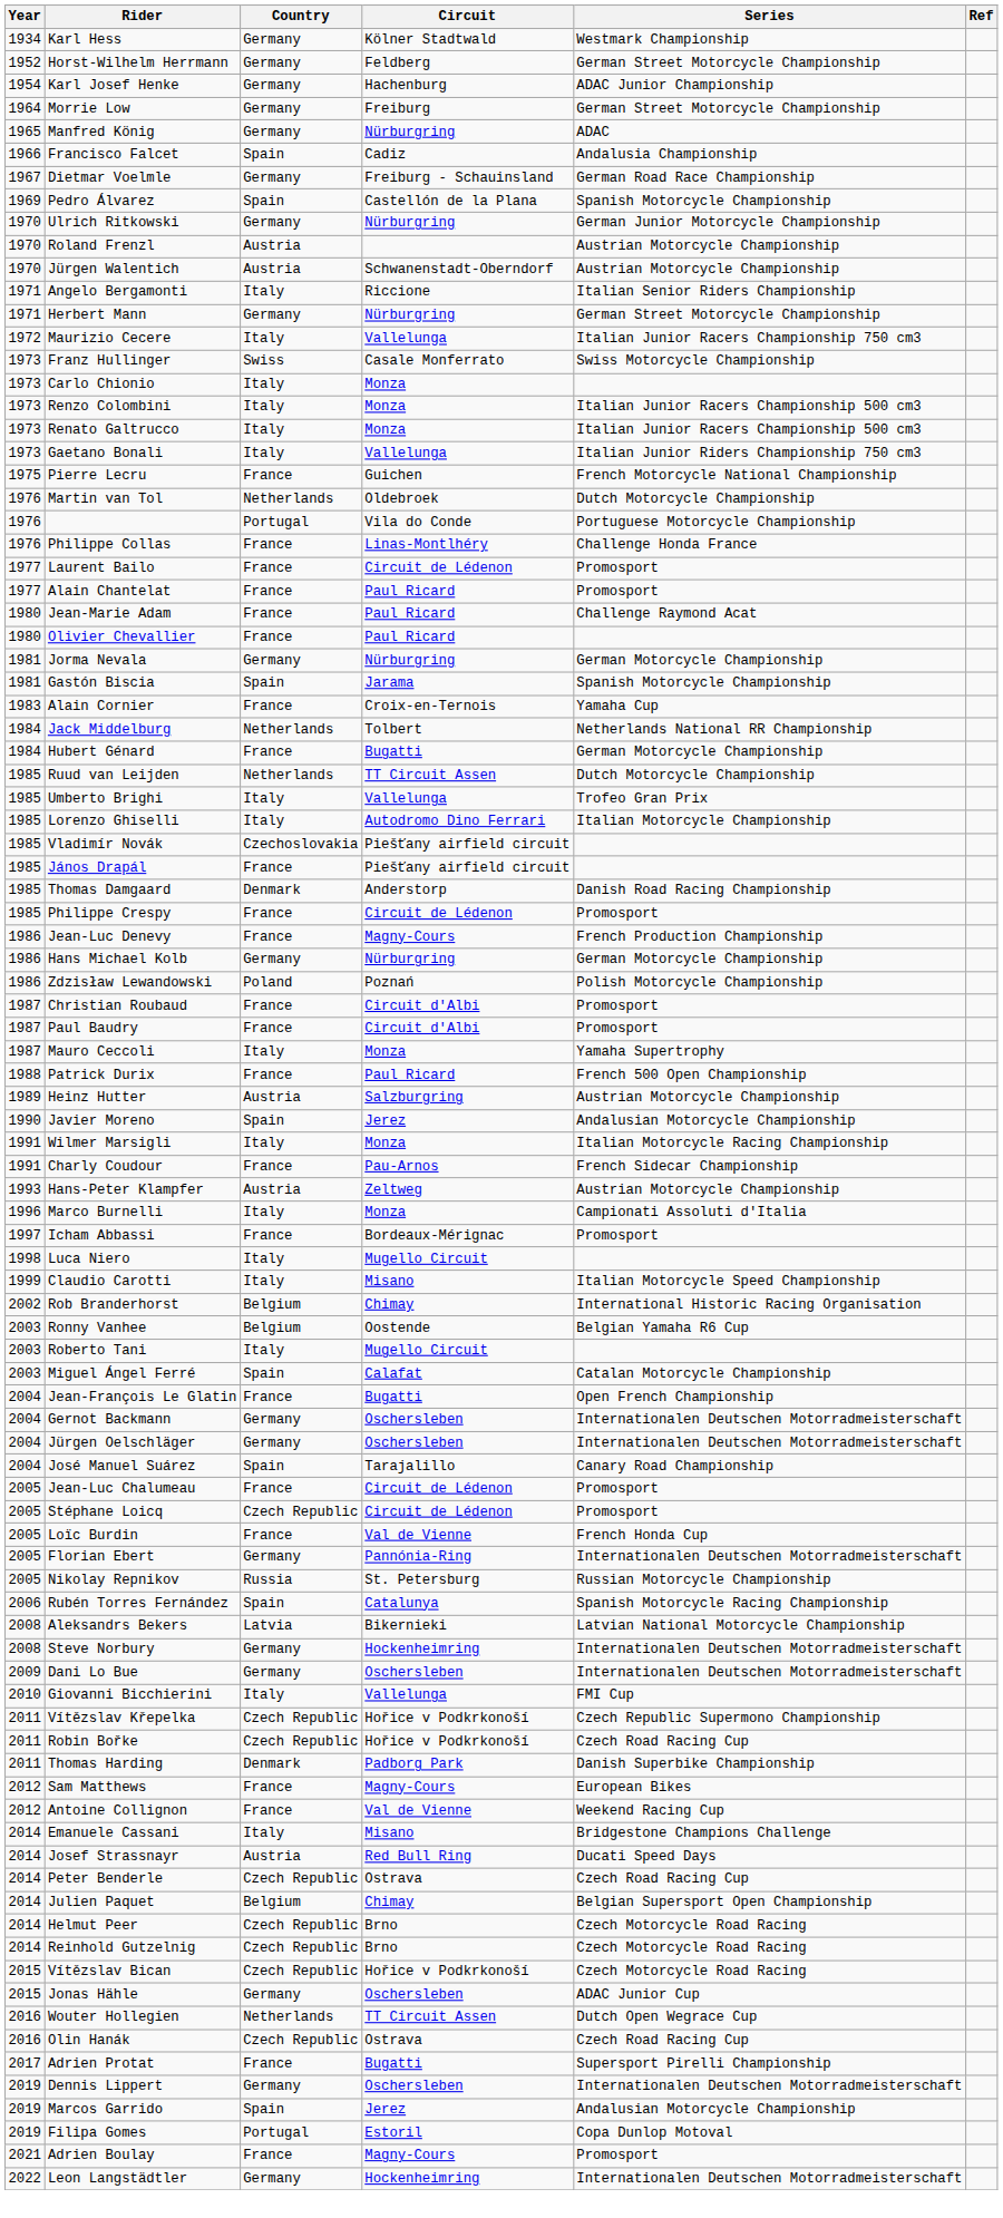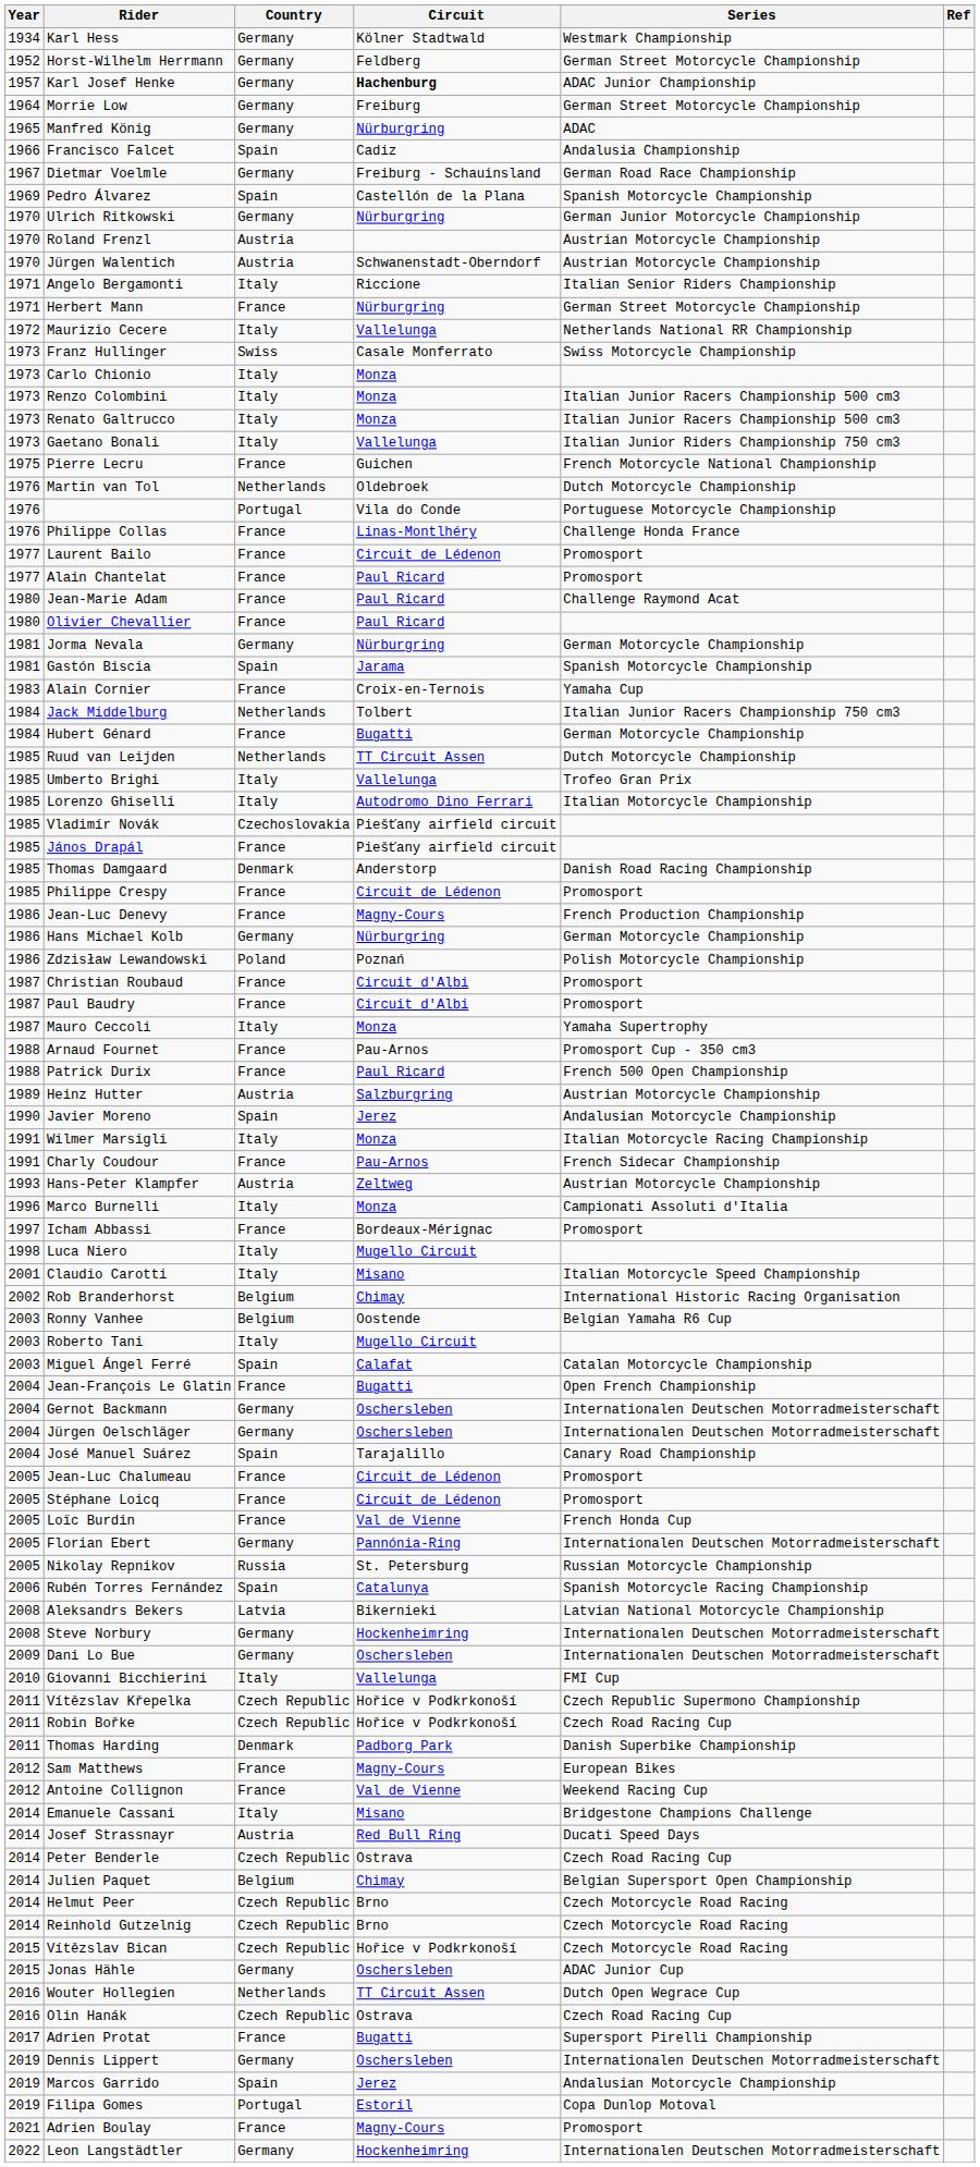 <table class="wikitable sortable" border="1" style="font-size: 90%">
 <tr>
 <th>Year</th>
 <th>Rider</th>
 <th>Country</th>
 <th>Circuit</th>
 <th>Series</th>
 <th>Ref</th>
 </tr>
 <tr>
 <td>1934</td>
 <td> Karl Hess</td>
 <td>Germany</td>
 <td>Kölner Stadtwald</td>
 <td>Westmark Championship</td>
 <td></td>
 </tr>
 <tr>
 <td>1952</td>
 <td> Horst-Wilhelm Herrmann</td>
 <td>Germany</td>
 <td>Feldberg</td>
 <td>German Street Motorcycle Championship</td>
 <td></td>
 </tr>
 <tr>
-<td>1954</td>
+<td>1957</td>
 <td> Karl Josef Henke</td>
 <td>Germany</td>
-<td>Hachenburg</td>
+<td><strong>Hachenburg</strong></td>
 <td>ADAC Junior Championship</td>
 <td></td>
 </tr>
 <tr>
 <td>1964</td>
 <td> Morrie Low</td>
 <td>Germany</td>
 <td>Freiburg</td>
 <td>German Street Motorcycle Championship</td>
 <td></td>
 </tr>
 <tr>
 <td>1965</td>
 <td> Manfred König</td>
 <td>Germany</td>
 <td><a href='#'>Nürburgring</a></td>
 <td>ADAC</td>
 <td></td>
 </tr>
 <tr>
 <td>1966</td>
 <td> Francisco Falcet</td>
 <td>Spain</td>
 <td>Cadiz</td>
 <td>Andalusia Championship</td>
 <td></td>
 </tr>
 <tr>
 <td>1967</td>
 <td> Dietmar Voelmle</td>
 <td>Germany</td>
 <td>Freiburg - Schauinsland</td>
 <td>German Road Race Championship</td>
 <td></td>
 </tr>
 <tr>
 <td>1969</td>
 <td> Pedro Álvarez</td>
 <td>Spain</td>
 <td>Castellón de la Plana</td>
 <td>Spanish Motorcycle Championship</td>
 <td></td>
 </tr>
 <tr>
 <td>1970</td>
 <td> Ulrich Ritkowski</td>
 <td>Germany</td>
 <td><a href='#'>Nürburgring</a></td>
 <td>German Junior Motorcycle Championship</td>
 <td></td>
 </tr>
 <tr>
 <td>1970</td>
 <td> Roland Frenzl</td>
 <td>Austria</td>
 <td></td>
 <td>Austrian Motorcycle Championship</td>
 <td></td>
 </tr>
 <tr>
 <td>1970</td>
 <td> Jürgen Walentich</td>
 <td>Austria</td>
 <td>Schwanenstadt-Oberndorf</td>
 <td>Austrian Motorcycle Championship</td>
 <td></td>
 </tr>
 <tr>
 <td>1971</td>
 <td> Angelo Bergamonti</td>
 <td>Italy</td>
 <td>Riccione</td>
 <td>Italian Senior Riders Championship</td>
 <td></td>
 </tr>
 <tr>
 <td>1971</td>
 <td> Herbert Mann</td>
-<td>Germany</td>
+<td>France</td>
 <td><a href='#'>Nürburgring</a></td>
 <td>German Street Motorcycle Championship</td>
 <td></td>
 </tr>
 <tr>
 <td>1972</td>
 <td> Maurizio Cecere</td>
 <td>Italy</td>
 <td><a href='#'>Vallelunga</a></td>
-<td>Italian Junior Racers Championship 750 cm3</td>
+<td>Netherlands National RR Championship</td>
 <td></td>
 </tr>
 <tr>
 <td>1973</td>
 <td> Franz Hullinger</td>
 <td>Swiss</td>
 <td>Casale Monferrato</td>
 <td>Swiss Motorcycle Championship</td>
 <td></td>
 </tr>
 <tr>
 <td>1973</td>
 <td> Carlo Chionio</td>
 <td>Italy</td>
 <td><a href='#'>Monza</a></td>
 <td></td>
 <td></td>
 </tr>
 <tr>
 <td>1973</td>
 <td> Renzo Colombini</td>
 <td>Italy</td>
 <td><a href='#'>Monza</a></td>
 <td>Italian Junior Racers Championship 500 cm3</td>
 <td></td>
 </tr>
 <tr>
 <td>1973</td>
 <td> Renato Galtrucco</td>
 <td>Italy</td>
 <td><a href='#'>Monza</a></td>
 <td>Italian Junior Racers Championship 500 cm3</td>
 <td></td>
 </tr>
 <tr>
 <td>1973</td>
 <td> Gaetano Bonali</td>
 <td>Italy</td>
 <td><a href='#'>Vallelunga</a></td>
 <td>Italian Junior Riders Championship 750 cm3</td>
 <td></td>
 </tr>
 <tr>
 <td>1975</td>
 <td> Pierre Lecru</td>
 <td>France</td>
 <td>Guichen</td>
 <td>French Motorcycle National Championship</td>
 <td></td>
 </tr>
 <tr>
 <td>1976</td>
 <td> Martin van Tol</td>
 <td>Netherlands</td>
 <td>Oldebroek</td>
 <td>Dutch Motorcycle Championship</td>
 <td></td>
 </tr>
 <tr>
 <td>1976</td>
 <td></td>
 <td>Portugal</td>
 <td>Vila do Conde</td>
 <td>Portuguese Motorcycle Championship</td>
 <td></td>
 </tr>
 <tr>
 <td>1976</td>
 <td> Philippe Collas</td>
 <td>France</td>
 <td><a href='#'>Linas-Montlhéry</a></td>
 <td>Challenge Honda France</td>
 <td></td>
 </tr>
 <tr>
 <td>1977</td>
 <td> Laurent Bailo</td>
 <td>France</td>
 <td><a href='#'>Circuit de Lédenon</a></td>
 <td>Promosport</td>
 <td></td>
 </tr>
 <tr>
 <td>1977</td>
 <td> Alain Chantelat</td>
 <td>France</td>
 <td><a href='#'>Paul Ricard</a></td>
 <td>Promosport</td>
 <td></td>
 </tr>
 <tr>
 <td>1980</td>
 <td> Jean-Marie Adam</td>
 <td>France</td>
 <td><a href='#'>Paul Ricard</a></td>
 <td>Challenge Raymond Acat</td>
 <td></td>
 </tr>
 <tr>
 <td>1980</td>
 <td> <a href='#'>Olivier Chevallier</a></td>
 <td>France</td>
 <td><a href='#'>Paul Ricard</a></td>
 <td></td>
 <td></td>
 </tr>
 <tr>
 <td>1981</td>
 <td> Jorma Nevala</td>
 <td>Germany</td>
 <td><a href='#'>Nürburgring</a></td>
 <td>German Motorcycle Championship</td>
 <td></td>
 </tr>
 <tr>
 <td>1981</td>
 <td> Gastón Biscia</td>
 <td>Spain</td>
 <td><a href='#'>Jarama</a></td>
 <td>Spanish Motorcycle Championship</td>
 <td></td>
 </tr>
 <tr>
 <td>1983</td>
 <td> Alain Cornier</td>
 <td>France</td>
 <td>Croix-en-Ternois</td>
 <td>Yamaha Cup</td>
 <td></td>
 </tr>
 <tr>
 <td>1984</td>
 <td> <a href='#'>Jack Middelburg</a></td>
 <td>Netherlands</td>
 <td>Tolbert</td>
-<td>Netherlands National RR Championship</td>
+<td>Italian Junior Racers Championship 750 cm3</td>
 <td></td>
 </tr>
 <tr>
 <td>1984</td>
 <td> Hubert Génard</td>
 <td>France</td>
 <td><a href='#'>Bugatti</a></td>
 <td>German Motorcycle Championship</td>
 <td></td>
 </tr>
 <tr>
 <td>1985</td>
 <td> Ruud van Leijden</td>
 <td>Netherlands</td>
 <td><a href='#'>TT Circuit Assen</a></td>
 <td>Dutch Motorcycle Championship</td>
 <td></td>
 </tr>
 <tr>
 <td>1985</td>
 <td> Umberto Brighi</td>
 <td>Italy</td>
 <td><a href='#'>Vallelunga</a></td>
 <td>Trofeo Gran Prix</td>
 <td></td>
 </tr>
 <tr>
 <td>1985</td>
 <td> Lorenzo Ghiselli</td>
 <td>Italy</td>
 <td><a href='#'>Autodromo Dino Ferrari</a></td>
 <td>Italian Motorcycle Championship</td>
 <td></td>
 </tr>
 <tr>
 <td>1985</td>
 <td> Vladimír Novák</td>
 <td>Czechoslovakia</td>
 <td>Piešťany airfield circuit</td>
 <td></td>
 <td></td>
 </tr>
 <tr>
 <td>1985</td>
 <td> <a href='#'>János Drapál</a></td>
 <td>France</td>
 <td>Piešťany airfield circuit</td>
 <td></td>
 <td></td>
 </tr>
 <tr>
 <td>1985</td>
 <td> Thomas Damgaard</td>
 <td>Denmark</td>
 <td>Anderstorp</td>
 <td>Danish Road Racing Championship</td>
 <td></td>
 </tr>
 <tr>
 <td>1985</td>
 <td> Philippe Crespy</td>
 <td>France</td>
 <td><a href='#'>Circuit de Lédenon</a></td>
 <td>Promosport</td>
 <td></td>
 </tr>
 <tr>
 <td>1986</td>
 <td> Jean-Luc Denevy</td>
 <td>France</td>
 <td><a href='#'>Magny-Cours</a></td>
 <td>French Production Championship</td>
 <td></td>
 </tr>
 <tr>
 <td>1986</td>
 <td> Hans Michael Kolb</td>
 <td>Germany</td>
 <td><a href='#'>Nürburgring</a></td>
 <td>German Motorcycle Championship</td>
 <td></td>
 </tr>
 <tr>
 <td>1986</td>
 <td> Zdzisław Lewandowski</td>
 <td>Poland</td>
 <td>Poznań</td>
 <td>Polish Motorcycle Championship</td>
 <td></td>
 </tr>
 <tr>
 <td>1987</td>
 <td> Christian Roubaud</td>
 <td>France</td>
 <td><a href='#'>Circuit d'Albi</a></td>
 <td>Promosport</td>
 <td></td>
 </tr>
 <tr>
 <td>1987</td>
 <td> Paul Baudry</td>
 <td>France</td>
 <td><a href='#'>Circuit d'Albi</a></td>
 <td>Promosport</td>
 <td></td>
 </tr>
 <tr>
 <td>1987</td>
 <td> Mauro Ceccoli</td>
 <td>Italy</td>
 <td><a href='#'>Monza</a></td>
 <td>Yamaha Supertrophy</td>
 <td></td>
 </tr>
 <tr>
 <td>1988</td>
+<td> Arnaud Fournet</td>
+<td>France</td>
+<td>Pau-Arnos</td>
+<td>Promosport Cup - 350 cm3</td>
+<td></td>
+</tr>
+<tr>
+<td>1988</td>
 <td> Patrick Durix</td>
 <td>France</td>
 <td><a href='#'>Paul Ricard</a></td>
 <td>French 500 Open Championship</td>
 <td></td>
 </tr>
 <tr>
 <td>1989</td>
 <td> Heinz Hutter</td>
 <td>Austria</td>
 <td><a href='#'>Salzburgring</a></td>
 <td>Austrian Motorcycle Championship</td>
 <td></td>
 </tr>
 <tr>
 <td>1990</td>
 <td> Javier Moreno</td>
 <td>Spain</td>
 <td><a href='#'>Jerez</a></td>
 <td>Andalusian Motorcycle Championship</td>
 <td></td>
 </tr>
 <tr>
 <td>1991</td>
 <td> Wilmer Marsigli</td>
 <td>Italy</td>
 <td><a href='#'>Monza</a></td>
 <td>Italian Motorcycle Racing Championship</td>
 <td></td>
 </tr>
 <tr>
 <td>1991</td>
 <td> Charly Coudour</td>
 <td>France</td>
 <td><a href='#'>Pau-Arnos</a></td>
 <td>French Sidecar Championship</td>
 <td></td>
 </tr>
 <tr>
 <td>1993</td>
 <td> Hans-Peter Klampfer</td>
 <td>Austria</td>
 <td><a href='#'>Zeltweg</a></td>
 <td>Austrian Motorcycle Championship</td>
 <td></td>
 </tr>
 <tr>
 <td>1996</td>
 <td> Marco Burnelli</td>
 <td>Italy</td>
 <td><a href='#'>Monza</a></td>
 <td>Campionati Assoluti d'Italia</td>
 <td></td>
 </tr>
 <tr>
 <td>1997</td>
 <td> Icham Abbassi</td>
 <td>France</td>
 <td>Bordeaux-Mérignac</td>
 <td>Promosport</td>
 <td></td>
 </tr>
 <tr>
 <td>1998</td>
 <td> Luca Niero</td>
 <td>Italy</td>
 <td><a href='#'>Mugello Circuit</a></td>
 <td></td>
 <td></td>
 </tr>
 <tr>
-<td>1999</td>
+<td>2001</td>
 <td> Claudio Carotti</td>
 <td>Italy</td>
 <td><a href='#'>Misano</a></td>
 <td>Italian Motorcycle Speed Championship</td>
 <td></td>
 </tr>
 <tr>
 <td>2002</td>
 <td> Rob Branderhorst</td>
 <td>Belgium</td>
 <td><a href='#'>Chimay</a></td>
 <td>International Historic Racing Organisation</td>
 <td></td>
 </tr>
 <tr>
 <td>2003</td>
 <td> Ronny Vanhee</td>
 <td>Belgium</td>
 <td>Oostende</td>
 <td>Belgian Yamaha R6 Cup</td>
 <td></td>
 </tr>
 <tr>
 <td>2003</td>
 <td> Roberto Tani</td>
 <td>Italy</td>
 <td><a href='#'>Mugello Circuit</a></td>
 <td></td>
 <td></td>
 </tr>
 <tr>
 <td>2003</td>
 <td> Miguel Ángel Ferré</td>
 <td>Spain</td>
 <td><a href='#'>Calafat</a></td>
 <td>Catalan Motorcycle Championship</td>
 <td></td>
 </tr>
 <tr>
 <td>2004</td>
 <td> Jean-François Le Glatin</td>
 <td>France</td>
 <td><a href='#'>Bugatti</a></td>
 <td>Open French Championship</td>
 <td></td>
 </tr>
 <tr>
 <td>2004</td>
 <td> Gernot Backmann</td>
 <td>Germany</td>
 <td><a href='#'>Oschersleben</a></td>
 <td>Internationalen Deutschen Motorradmeisterschaft</td>
 <td></td>
 </tr>
 <tr>
 <td>2004</td>
 <td> Jürgen Oelschläger</td>
 <td>Germany</td>
 <td><a href='#'>Oschersleben</a></td>
 <td>Internationalen Deutschen Motorradmeisterschaft</td>
 <td></td>
 </tr>
 <tr>
 <td>2004</td>
 <td> José Manuel Suárez</td>
 <td>Spain</td>
 <td>Tarajalillo</td>
 <td>Canary Road Championship</td>
 <td></td>
 </tr>
 <tr>
 <td>2005</td>
 <td> Jean-Luc Chalumeau</td>
 <td>France</td>
 <td><a href='#'>Circuit de Lédenon</a></td>
 <td>Promosport</td>
 <td></td>
 </tr>
 <tr>
 <td>2005</td>
 <td> Stéphane Loicq</td>
-<td>Czech Republic</td>
+<td>France</td>
 <td><a href='#'>Circuit de Lédenon</a></td>
 <td>Promosport</td>
 <td></td>
 </tr>
 <tr>
 <td>2005</td>
 <td> Loïc Burdin</td>
 <td>France</td>
 <td><a href='#'>Val de Vienne</a></td>
 <td>French Honda Cup</td>
 <td></td>
 </tr>
 <tr>
 <td>2005</td>
 <td> Florian Ebert</td>
 <td>Germany</td>
 <td><a href='#'>Pannónia-Ring</a></td>
 <td>Internationalen Deutschen Motorradmeisterschaft</td>
 <td></td>
 </tr>
 <tr>
 <td>2005</td>
 <td> Nikolay Repnikov</td>
 <td>Russia</td>
 <td>St. Petersburg</td>
 <td>Russian Motorcycle Championship</td>
 <td></td>
 </tr>
 <tr>
 <td>2006</td>
 <td> Rubén Torres Fernández</td>
 <td>Spain</td>
 <td><a href='#'>Catalunya</a></td>
 <td>Spanish Motorcycle Racing Championship</td>
 <td></td>
 </tr>
 <tr>
 <td>2008</td>
 <td> Aleksandrs Bekers</td>
 <td>Latvia</td>
 <td>Bikernieki</td>
 <td>Latvian National Motorcycle Championship</td>
 <td></td>
 </tr>
 <tr>
 <td>2008</td>
 <td> Steve Norbury</td>
 <td>Germany</td>
 <td><a href='#'>Hockenheimring</a></td>
 <td>Internationalen Deutschen Motorradmeisterschaft</td>
 <td></td>
 </tr>
 <tr>
 <td>2009</td>
 <td> Dani Lo Bue</td>
 <td>Germany</td>
 <td><a href='#'>Oschersleben</a></td>
 <td>Internationalen Deutschen Motorradmeisterschaft</td>
 <td></td>
 </tr>
 <tr>
 <td>2010</td>
 <td> Giovanni Bicchierini</td>
 <td>Italy</td>
 <td><a href='#'>Vallelunga</a></td>
 <td>FMI Cup</td>
 <td></td>
 </tr>
 <tr>
 <td>2011</td>
 <td> Vítězslav Křepelka</td>
 <td>Czech Republic</td>
 <td>Hořice v Podkrkonoší</td>
 <td>Czech Republic Supermono Championship</td>
 <td></td>
 </tr>
 <tr>
 <td>2011</td>
 <td> Robin Bořke</td>
 <td>Czech Republic</td>
 <td>Hořice v Podkrkonoší</td>
 <td>Czech Road Racing Cup</td>
 <td></td>
 </tr>
 <tr>
 <td>2011</td>
 <td> Thomas Harding</td>
 <td>Denmark</td>
 <td><a href='#'>Padborg Park</a></td>
 <td>Danish Superbike Championship</td>
 <td></td>
 </tr>
 <tr>
 <td>2012</td>
 <td> Sam Matthews</td>
 <td>France</td>
 <td><a href='#'>Magny-Cours</a></td>
 <td>European Bikes</td>
 <td></td>
 </tr>
 <tr>
 <td>2012</td>
 <td> Antoine Collignon</td>
 <td>France</td>
 <td><a href='#'>Val de Vienne</a></td>
 <td>Weekend Racing Cup</td>
 <td></td>
 </tr>
 <tr>
 <td>2014</td>
 <td> Emanuele Cassani</td>
 <td>Italy</td>
 <td><a href='#'>Misano</a></td>
 <td>Bridgestone Champions Challenge</td>
 <td></td>
 </tr>
 <tr>
 <td>2014</td>
 <td> Josef Strassnayr</td>
 <td>Austria</td>
 <td><a href='#'>Red Bull Ring</a></td>
 <td>Ducati Speed Days</td>
 <td></td>
 </tr>
 <tr>
 <td>2014</td>
 <td> Peter Benderle</td>
 <td>Czech Republic</td>
 <td>Ostrava</td>
 <td>Czech Road Racing Cup</td>
 <td></td>
 </tr>
 <tr>
 <td>2014</td>
 <td> Julien Paquet</td>
 <td>Belgium</td>
 <td><a href='#'>Chimay</a></td>
 <td>Belgian Supersport Open Championship</td>
 <td></td>
 </tr>
 <tr>
 <td>2014</td>
 <td> Helmut Peer</td>
 <td>Czech Republic</td>
 <td>Brno</td>
 <td>Czech Motorcycle Road Racing</td>
 <td></td>
 </tr>
 <tr>
 <td>2014</td>
 <td> Reinhold Gutzelnig</td>
 <td>Czech Republic</td>
 <td>Brno</td>
 <td>Czech Motorcycle Road Racing</td>
 <td></td>
 </tr>
 <tr>
 <td>2015</td>
 <td> Vítězslav Bican</td>
 <td>Czech Republic</td>
 <td>Hořice v Podkrkonoší</td>
 <td>Czech Motorcycle Road Racing</td>
 <td></td>
 </tr>
 <tr>
 <td>2015</td>
 <td> Jonas Hähle</td>
 <td>Germany</td>
 <td><a href='#'>Oschersleben</a></td>
 <td>ADAC Junior Cup</td>
 <td></td>
 </tr>
 <tr>
 <td>2016</td>
 <td> Wouter Hollegien</td>
 <td>Netherlands</td>
 <td><a href='#'>TT Circuit Assen</a></td>
 <td>Dutch Open Wegrace Cup</td>
 <td></td>
 </tr>
 <tr>
 <td>2016</td>
 <td> Olin Hanák</td>
 <td>Czech Republic</td>
 <td>Ostrava</td>
 <td>Czech Road Racing Cup</td>
 <td></td>
 </tr>
 <tr>
 <td>2017</td>
 <td> Adrien Protat</td>
 <td>France</td>
 <td><a href='#'>Bugatti</a></td>
 <td>Supersport Pirelli Championship</td>
 <td></td>
 </tr>
 <tr>
 <td>2019</td>
 <td> Dennis Lippert</td>
 <td>Germany</td>
 <td><a href='#'>Oschersleben</a></td>
 <td>Internationalen Deutschen Motorradmeisterschaft</td>
 <td></td>
 </tr>
 <tr>
 <td>2019</td>
 <td> Marcos Garrido</td>
 <td>Spain</td>
 <td><a href='#'>Jerez</a></td>
 <td>Andalusian Motorcycle Championship</td>
 <td></td>
 </tr>
 <tr>
 <td>2019</td>
 <td> Filipa Gomes</td>
 <td>Portugal</td>
 <td><a href='#'>Estoril</a></td>
 <td>Copa Dunlop Motoval</td>
 <td></td>
 </tr>
 <tr>
 <td>2021</td>
 <td> Adrien Boulay</td>
 <td>France</td>
 <td><a href='#'>Magny-Cours</a></td>
 <td>Promosport</td>
 <td></td>
 </tr>
 <tr>
 <td>2022</td>
 <td> Leon Langstädtler</td>
 <td>Germany</td>
 <td><a href='#'>Hockenheimring</a></td>
 <td>Internationalen Deutschen Motorradmeisterschaft</td>
 <td></td>
 </tr>
 </table>
